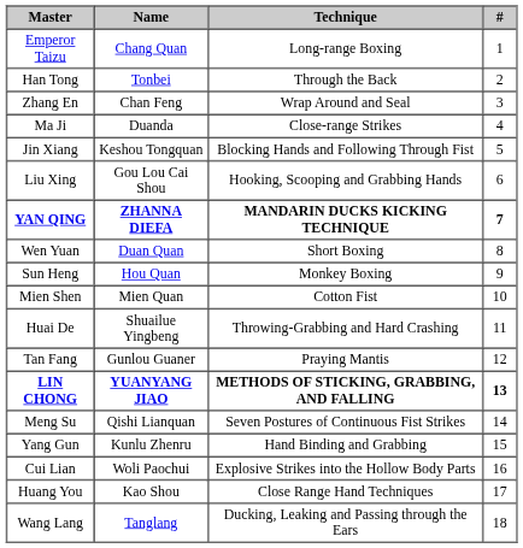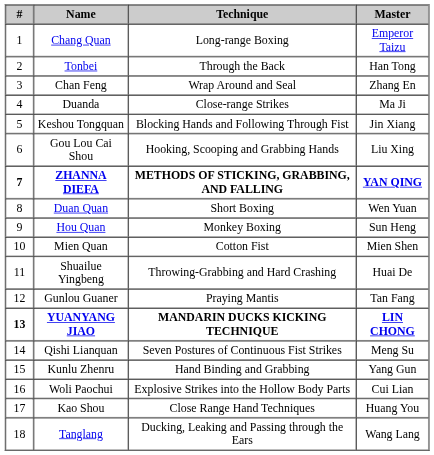 <table style="margin:auto;"  border="1" cellspacing="0" cellpadding="3">
 <tr>
-<th style="background:#ccc; width:90px;">Master</th>
+<th style="background:#ccc; width:30px;">#</th>
 <th style="background:#ccc; width:120px;">Name</th>
 <th style="background:#ccc; width:300px;">Technique</th>
-<th style="background:#ccc; width:30px;">#</th>
+<th style="background:#ccc; width:90px;">Master</th>
 </tr>
 <tr>
-<td align=center><a href='#'>Emperor Taizu</a></td>
+<td align=center>1</td>
 <td align=center><a href='#'>Chang Quan</a></td>
 <td align=center>Long-range Boxing</td>
-<td align=center>1</td>
+<td align=center><a href='#'>Emperor Taizu</a></td>
 </tr>
 <tr>
-<td align=center>Han Tong</td>
+<td align=center>2</td>
 <td align=center><a href='#'>Tonbei</a></td>
 <td align=center>Through the Back</td>
-<td align=center>2</td>
+<td align=center>Han Tong</td>
 </tr>
 <tr>
-<td align=center>Zhang En</td>
+<td align=center>3</td>
 <td align=center>Chan Feng</td>
 <td align=center>Wrap Around and Seal</td>
-<td align=center>3</td>
+<td align=center>Zhang En</td>
 </tr>
 <tr>
-<td align=center>Ma Ji</td>
+<td align=center>4</td>
 <td align=center>Duanda</td>
 <td align=center>Close-range Strikes</td>
-<td align=center>4</td>
+<td align=center>Ma Ji</td>
 </tr>
 <tr>
-<td align=center>Jin Xiang</td>
+<td align=center>5</td>
 <td align=center>Keshou Tongquan</td>
 <td align=center>Blocking Hands and Following Through Fist</td>
-<td align=center>5</td>
+<td align=center>Jin Xiang</td>
 </tr>
 <tr>
-<td align=center>Liu Xing</td>
+<td align=center>6</td>
 <td align=center>Gou Lou Cai Shou</td>
 <td align=center>Hooking, Scooping and Grabbing Hands</td>
-<td align=center>6</td>
+<td align=center>Liu Xing</td>
 </tr>
 <tr>
+<th>7</th>
+<td align=center><strong><a href='#'>ZHANNA DIEFA</a></strong></td>
+<td align=center><strong>METHODS OF STICKING, GRABBING, AND FALLING</strong></td>
 <td align=center><strong><a href='#'>YAN QING</a></strong></td>
-<td align=center><strong><a href='#'>ZHANNA DIEFA</a></strong></td>
-<td align=center><strong>MANDARIN DUCKS KICKING TECHNIQUE</strong></td>
-<th>7</th>
 </tr>
 <tr>
-<td align=center>Wen Yuan</td>
+<td align=center>8</td>
 <td align=center><a href='#'>Duan Quan</a></td>
 <td align=center>Short Boxing</td>
-<td align=center>8</td>
+<td align=center>Wen Yuan</td>
 </tr>
 <tr>
-<td align=center>Sun Heng</td>
+<td align=center>9</td>
 <td align=center><a href='#'>Hou Quan</a></td>
 <td align=center>Monkey Boxing</td>
-<td align=center>9</td>
+<td align=center>Sun Heng</td>
 </tr>
 <tr>
-<td align=center>Mien Shen</td>
+<td align=center>10</td>
 <td align=center>Mien Quan</td>
 <td align=center>Cotton Fist</td>
-<td align=center>10</td>
+<td align=center>Mien Shen</td>
 </tr>
 <tr>
-<td align=center>Huai De</td>
+<td align=center>11</td>
 <td align=center>Shuailue Yingbeng</td>
 <td align=center>Throwing-Grabbing and Hard Crashing</td>
-<td align=center>11</td>
+<td align=center>Huai De</td>
 </tr>
 <tr>
-<td align=center>Tan Fang</td>
+<td align=center>12</td>
 <td align=center>Gunlou Guaner</td>
 <td align=center>Praying Mantis</td>
-<td align=center>12</td>
+<td align=center>Tan Fang</td>
 </tr>
 <tr>
+<th>13</th>
+<td align=center><strong><a href='#'>YUANYANG JIAO</a></strong></td>
+<td align=center><strong>MANDARIN DUCKS KICKING TECHNIQUE</strong></td>
 <td align=center><strong><a href='#'>LIN CHONG</a></strong></td>
-<td align=center><strong><a href='#'>YUANYANG JIAO</a></strong></td>
-<td align=center><strong>METHODS OF STICKING, GRABBING, AND FALLING</strong></td>
-<th>13</th>
 </tr>
 <tr>
-<td align=center>Meng Su</td>
+<td align=center>14</td>
 <td align=center>Qishi Lianquan</td>
 <td align=center>Seven Postures of Continuous Fist Strikes</td>
-<td align=center>14</td>
+<td align=center>Meng Su</td>
 </tr>
 <tr>
-<td align=center>Yang Gun</td>
+<td align=center>15</td>
 <td align=center>Kunlu Zhenru</td>
 <td align=center>Hand Binding and Grabbing</td>
-<td align=center>15</td>
+<td align=center>Yang Gun</td>
 </tr>
 <tr>
-<td align=center>Cui Lian</td>
+<td align=center>16</td>
 <td align=center>Woli Paochui</td>
 <td align=center>Explosive Strikes into the Hollow Body Parts</td>
-<td align=center>16</td>
+<td align=center>Cui Lian</td>
 </tr>
 <tr>
-<td align=center>Huang You</td>
+<td align=center>17</td>
 <td align=center>Kao Shou</td>
 <td align=center>Close Range Hand Techniques</td>
-<td align=center>17</td>
+<td align=center>Huang You</td>
 </tr>
 <tr>
-<td align=center>Wang Lang</td>
+<td align=center>18</td>
 <td align=center><a href='#'>Tanglang</a></td>
 <td align=center>Ducking, Leaking and Passing through the Ears</td>
-<td align=center>18</td>
+<td align=center>Wang Lang</td>
 </tr>
 </table>
